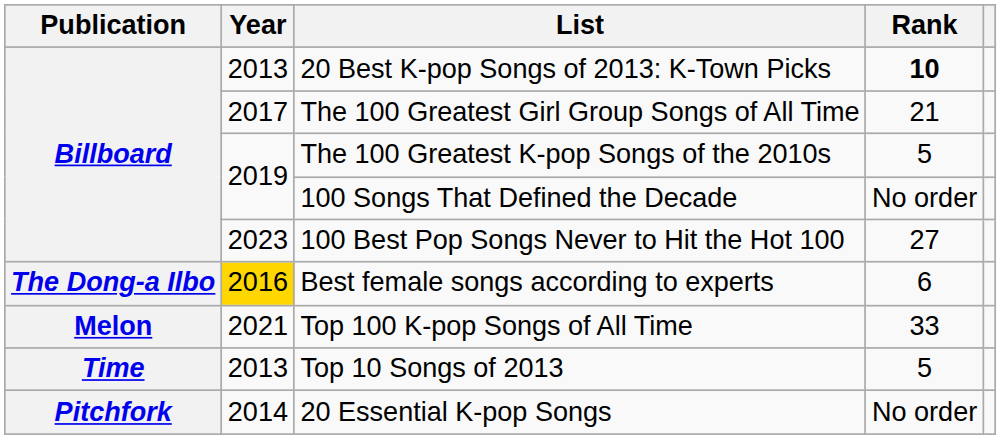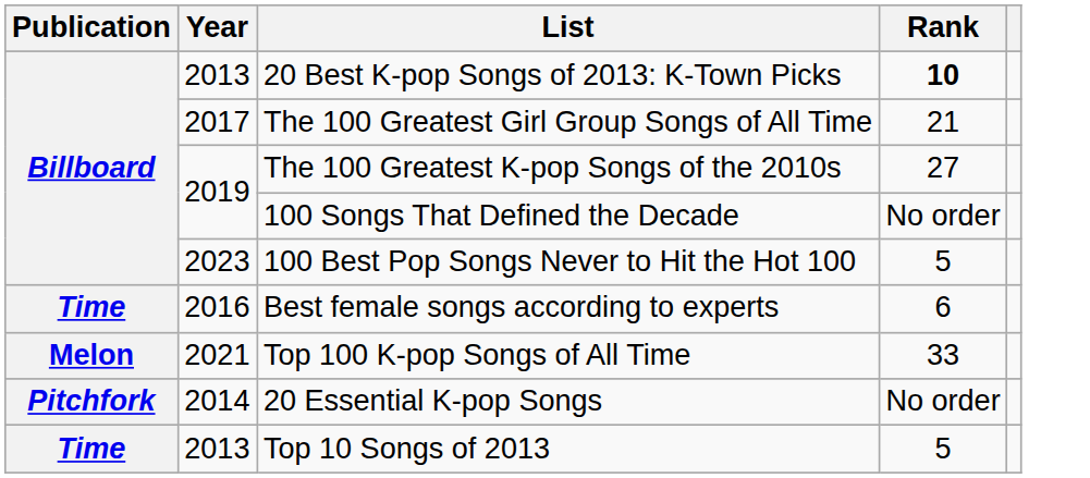 <table class="sortable wikitable plainrowheaders">
 <tr>
 <th>Publication</th>
 <th>Year</th>
 <th>List</th>
 <th>Rank</th>
 <th class="unsortable"></th>
 </tr>
 <tr>
 <th rowspan="5" scope="row"><em><a href='#'>Billboard</a></em></th>
 <td align="center">2013</td>
 <td>20 Best K-pop Songs of 2013: K-Town Picks</td>
 <td align="center"><strong>10</strong></td>
 <td align="center"></td>
 </tr>
 <tr>
 <td align="center">2017</td>
 <td>The 100 Greatest Girl Group Songs of All Time</td>
 <td align="center">21</td>
 <td align="center"></td>
 </tr>
 <tr>
 <td align="center" rowspan="2">2019</td>
 <td>The 100 Greatest K-pop Songs of the 2010s</td>
-<td align="center">5</td>
+<td align="center">27</td>
 <td align="center"></td>
 </tr>
 <tr>
 <td>100 Songs That Defined the Decade</td>
 <td align="center">No order</td>
 <td align="center"></td>
 </tr>
 <tr>
 <td align="center">2023</td>
 <td>100 Best Pop Songs Never to Hit the Hot 100</td>
-<td align="center">27</td>
+<td align="center">5</td>
 <td align="center"></td>
 </tr>
 <tr>
-<th scope="row"><em><a href='#'>The Dong-a Ilbo</a></em></th>
-<td align="center" style="background: gold;">2016</td>
+<th scope="row"><a href='#'><em>Time</em></a></th>
+<td align="center">2016</td>
 <td>Best female songs according to experts</td>
 <td align="center">6</td>
 <td align="center"></td>
 </tr>
 <tr>
 <th scope="row"><a href='#'>Melon</a></th>
 <td align="center">2021</td>
 <td>Top 100 K-pop Songs of All Time</td>
 <td align="center">33</td>
 <td align="center"></td>
 </tr>
 <tr>
+<th scope="row"><a href='#'><em>Pitchfork</em></a></th>
+<td align="center">2014</td>
+<td>20 Essential K-pop Songs</td>
+<td align="center">No order</td>
+<td align="center"></td>
+</tr>
+<tr>
 <th scope="row"><a href='#'><em>Time</em></a></th>
 <td align="center">2013</td>
 <td>Top 10 Songs of 2013</td>
 <td align="center">5</td>
 <td align="center"></td>
 </tr>
-<tr>
-<th scope="row"><a href='#'><em>Pitchfork</em></a></th>
-<td align="center">2014</td>
-<td>20 Essential K-pop Songs</td>
-<td align="center">No order</td>
-<td align="center"></td>
-</tr>
 </table>
